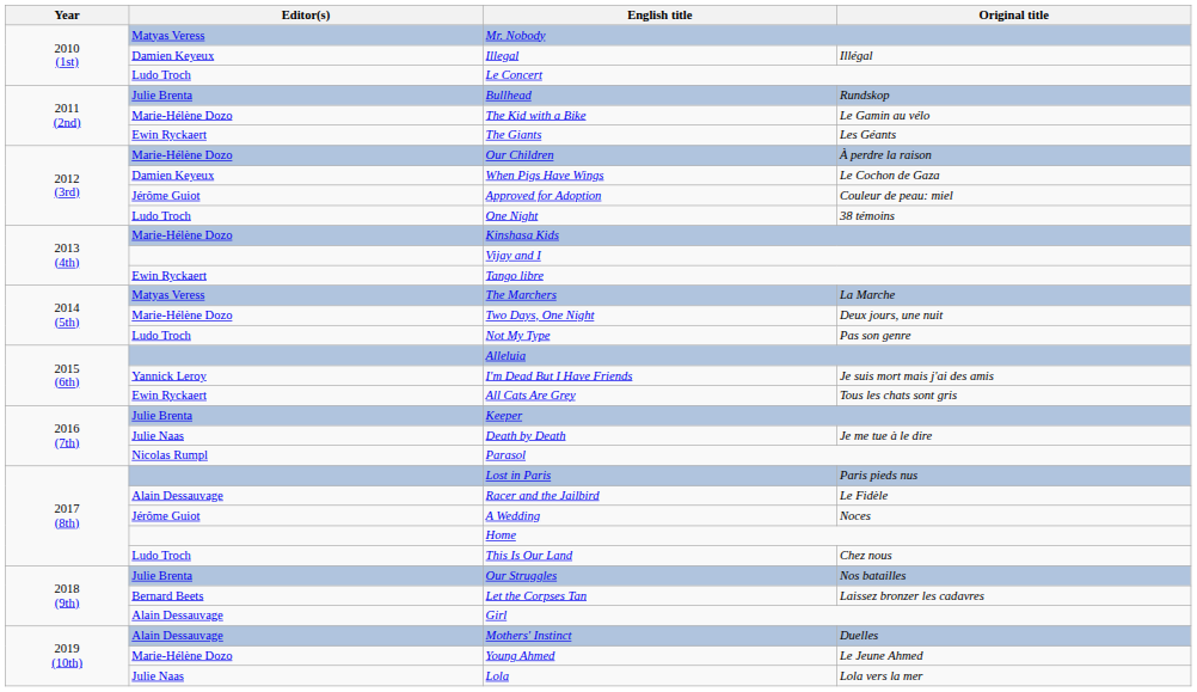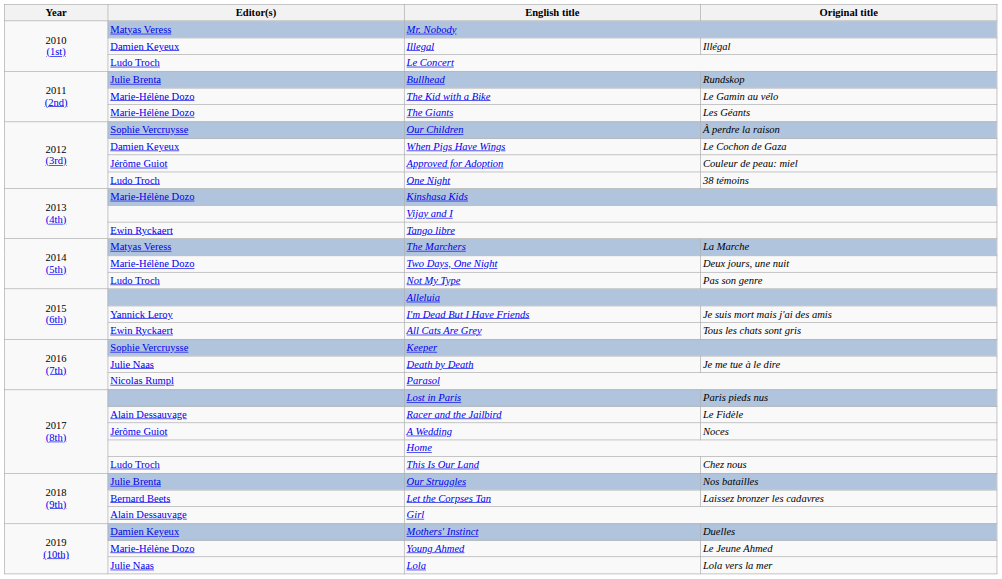 <table class="wikitable" width="95%" cellpadding="5">
 <tr>
 <th width="100"><strong>Year</strong></th>
 <th width="300"><strong>Editor(s)</strong></th>
 <th width="300"><strong>English title</strong></th>
 <th width="300"><strong>Original title</strong></th>
 </tr>
 <tr>
 <td rowspan="3" style="text-align:center;">2010<br><a href='#'>(1st)</a></td>
 <td style="background:#B0C4DE;"><a href='#'>Matyas Veress</a></td>
 <td style="background:#B0C4DE;" colspan="2"><em><a href='#'>Mr. Nobody</a></em></td>
 </tr>
 <tr>
 <td><a href='#'>Damien Keyeux</a></td>
 <td><em><a href='#'>Illegal</a></em></td>
 <td><em>Illégal</em></td>
 </tr>
 <tr>
 <td><a href='#'>Ludo Troch</a></td>
 <td colspan="2"><em><a href='#'>Le Concert</a></em></td>
 </tr>
 <tr>
 <td rowspan="3" style="text-align:center;">2011<br><a href='#'>(2nd)</a></td>
 <td style="background:#B0C4DE;"><a href='#'>Julie Brenta</a></td>
 <td style="background:#B0C4DE;"><em><a href='#'>Bullhead</a></em></td>
 <td style="background:#B0C4DE;"><em>Rundskop</em></td>
 </tr>
 <tr>
 <td><a href='#'>Marie-Hélène Dozo</a></td>
 <td><em><a href='#'>The Kid with a Bike</a></em></td>
 <td><em>Le Gamin au vélo</em></td>
 </tr>
 <tr>
-<td><a href='#'>Ewin Ryckaert</a></td>
+<td><a href='#'>Marie-Hélène Dozo</a></td>
 <td><em><a href='#'>The Giants</a></em></td>
 <td><em>Les Géants</em></td>
 </tr>
 <tr>
 <td rowspan="4" style="text-align:center;">2012<br><a href='#'>(3rd)</a></td>
-<td style="background:#B0C4DE;"><a href='#'>Marie-Hélène Dozo</a></td>
+<td style="background:#B0C4DE;"><a href='#'>Sophie Vercruysse</a></td>
 <td style="background:#B0C4DE;"><em><a href='#'>Our Children</a></em></td>
 <td style="background:#B0C4DE;"><em>À perdre la raison</em></td>
 </tr>
 <tr>
 <td><a href='#'>Damien Keyeux</a></td>
 <td><em><a href='#'>When Pigs Have Wings</a></em></td>
 <td><em>Le Cochon de Gaza</em></td>
 </tr>
 <tr>
 <td><a href='#'>Jérôme Guiot</a></td>
 <td><em><a href='#'>Approved for Adoption</a></em></td>
 <td><em>Couleur de peau: miel</em></td>
 </tr>
 <tr>
 <td><a href='#'>Ludo Troch</a></td>
 <td><em><a href='#'>One Night</a></em></td>
 <td><em>38 témoins</em></td>
 </tr>
 <tr>
 <td rowspan="3" style="text-align:center;">2013<br><a href='#'>(4th)</a></td>
 <td style="background:#B0C4DE;"><a href='#'>Marie-Hélène Dozo</a></td>
 <td style="background:#B0C4DE;" colspan="2"><em><a href='#'>Kinshasa Kids</a></em></td>
 </tr>
 <tr>
 <td></td>
 <td colspan="2"><em><a href='#'>Vijay and I</a></em></td>
 </tr>
 <tr>
 <td><a href='#'>Ewin Ryckaert</a></td>
 <td colspan="2"><em><a href='#'>Tango libre</a></em></td>
 </tr>
 <tr>
 <td rowspan="3" style="text-align:center;">2014<br><a href='#'>(5th)</a></td>
 <td style="background:#B0C4DE;"><a href='#'>Matyas Veress</a></td>
 <td style="background:#B0C4DE;"><em><a href='#'>The Marchers</a></em></td>
 <td style="background:#B0C4DE;"><em>La Marche</em></td>
 </tr>
 <tr>
 <td><a href='#'>Marie-Hélène Dozo</a></td>
 <td><em><a href='#'>Two Days, One Night</a></em></td>
 <td><em>Deux jours, une nuit</em></td>
 </tr>
 <tr>
 <td><a href='#'>Ludo Troch</a></td>
 <td><em><a href='#'>Not My Type</a></em></td>
 <td><em>Pas son genre</em></td>
 </tr>
 <tr>
 <td rowspan="3" style="text-align:center;">2015<br><a href='#'>(6th)</a></td>
 <td style="background:#B0C4DE;"></td>
 <td style="background:#B0C4DE;" colspan="2"><em><a href='#'>Alleluia</a></em></td>
 </tr>
 <tr>
 <td><a href='#'>Yannick Leroy</a></td>
 <td><em><a href='#'>I'm Dead But I Have Friends</a></em></td>
 <td><em>Je suis mort mais j'ai des amis</em></td>
 </tr>
 <tr>
 <td><a href='#'>Ewin Ryckaert</a></td>
 <td><em><a href='#'>All Cats Are Grey</a></em></td>
 <td><em>Tous les chats sont gris</em></td>
 </tr>
 <tr>
 <td rowspan="3" style="text-align:center;">2016<br><a href='#'>(7th)</a></td>
-<td style="background:#B0C4DE;"><a href='#'>Julie Brenta</a></td>
+<td style="background:#B0C4DE;"><a href='#'>Sophie Vercruysse</a></td>
 <td style="background:#B0C4DE;" colspan="2"><em><a href='#'>Keeper</a></em></td>
 </tr>
 <tr>
 <td><a href='#'>Julie Naas</a></td>
 <td><em><a href='#'>Death by Death</a></em></td>
 <td><em>Je me tue à le dire</em></td>
 </tr>
 <tr>
 <td><a href='#'>Nicolas Rumpl</a></td>
 <td colspan="2"><em><a href='#'>Parasol</a></em></td>
 </tr>
 <tr>
 <td rowspan="5" style="text-align:center;">2017<br><a href='#'>(8th)</a></td>
 <td style="background:#B0C4DE;"></td>
 <td style="background:#B0C4DE;"><em><a href='#'>Lost in Paris</a></em></td>
 <td style="background:#B0C4DE;"><em>Paris pieds nus</em></td>
 </tr>
 <tr>
 <td><a href='#'>Alain Dessauvage</a></td>
 <td><em><a href='#'>Racer and the Jailbird</a></em></td>
 <td><em>Le Fidèle</em></td>
 </tr>
 <tr>
 <td><a href='#'>Jérôme Guiot</a></td>
 <td><em><a href='#'>A Wedding</a></em></td>
 <td><em>Noces</em></td>
 </tr>
 <tr>
 <td></td>
 <td colspan="2"><em><a href='#'>Home</a></em></td>
 </tr>
 <tr>
 <td><a href='#'>Ludo Troch</a></td>
 <td><em><a href='#'>This Is Our Land</a></em></td>
 <td><em>Chez nous</em></td>
 </tr>
 <tr>
 <td rowspan="3" style="text-align:center;">2018<br><a href='#'>(9th)</a></td>
 <td style="background:#B0C4DE;"><a href='#'>Julie Brenta</a></td>
 <td style="background:#B0C4DE;"><em><a href='#'>Our Struggles</a></em></td>
 <td style="background:#B0C4DE;"><em>Nos batailles</em></td>
 </tr>
 <tr>
 <td><a href='#'>Bernard Beets</a></td>
 <td><em><a href='#'>Let the Corpses Tan</a></em></td>
 <td><em>Laissez bronzer les cadavres</em></td>
 </tr>
 <tr>
 <td><a href='#'>Alain Dessauvage</a></td>
 <td colspan="2"><em><a href='#'>Girl</a></em></td>
 </tr>
 <tr>
 <td rowspan="3" style="text-align:center;">2019<br><a href='#'>(10th)</a></td>
-<td style="background:#B0C4DE;"><a href='#'>Alain Dessauvage</a></td>
+<td style="background:#B0C4DE;"><a href='#'>Damien Keyeux</a></td>
 <td style="background:#B0C4DE;"><em><a href='#'>Mothers' Instinct</a></em></td>
 <td style="background:#B0C4DE;"><em>Duelles</em></td>
 </tr>
 <tr>
 <td><a href='#'>Marie-Hélène Dozo</a></td>
 <td><em><a href='#'>Young Ahmed</a></em></td>
 <td><em>Le Jeune Ahmed</em></td>
 </tr>
 <tr>
 <td><a href='#'>Julie Naas</a></td>
 <td><em><a href='#'>Lola</a></em></td>
 <td><em>Lola vers la mer</em></td>
 </tr>
 </table>
